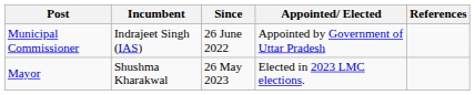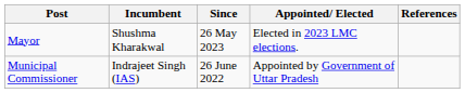 <table class="wikitable">
 <tr>
 <th>Post</th>
 <th>Incumbent</th>
 <th>Since</th>
 <th>Appointed/ Elected</th>
 <th>References</th>
 </tr>
 <tr>
+<td><a href='#'>Mayor</a></td>
+<td>Shushma Kharakwal</td>
+<td>26 May 2023</td>
+<td>Elected in <a href='#'>2023 LMC elections</a>.</td>
+<td></td>
+</tr>
+<tr>
 <td><a href='#'>Municipal Commissioner</a></td>
 <td>Indrajeet Singh (<a href='#'>IAS</a>)</td>
 <td>26 June 2022</td>
 <td>Appointed by <a href='#'>Government of Uttar Pradesh</a></td>
 <td></td>
 </tr>
-<tr>
-<td><a href='#'>Mayor</a></td>
-<td>Shushma Kharakwal</td>
-<td>26 May 2023</td>
-<td>Elected in <a href='#'>2023 LMC elections</a>.</td>
-<td></td>
-</tr>
 </table>
